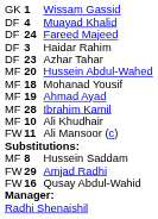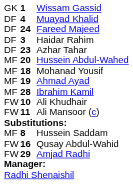 <table style="font-size: 90%" cellspacing="0" cellpadding="0">
 <tr>
 <td colspan="4"></td>
 </tr>
 <tr>
 <th width="25"></th>
 <th width="25"></th>
 </tr>
 <tr>
 <td>GK</td>
 <td><strong>1</strong></td>
 <td> <a href='#'>Wissam Gassid</a></td>
 </tr>
 <tr>
 <td>DF</td>
 <td><strong>4</strong></td>
 <td> <a href='#'>Muayad Khalid</a></td>
 <td></td>
 </tr>
 <tr>
 <td>DF</td>
 <td><strong>24</strong></td>
 <td> <a href='#'>Fareed Majeed</a></td>
 </tr>
 <tr>
 <td>DF</td>
 <td><strong>3</strong></td>
 <td> Haidar Rahim</td>
 </tr>
 <tr>
 <td>DF</td>
 <td><strong>23</strong></td>
 <td> Azhar Tahar</td>
 </tr>
 <tr>
 <td>MF</td>
 <td><strong>20</strong></td>
 <td> <a href='#'>Hussein Abdul-Wahed</a></td>
 </tr>
 <tr>
 <td>MF</td>
 <td><strong>18</strong></td>
 <td> Mohanad Yousif</td>
 <td></td>
 <td></td>
 </tr>
 <tr>
 <td>MF</td>
 <td><strong>19</strong></td>
 <td> <a href='#'>Ahmad Ayad</a></td>
 <td> </td>
 </tr>
 <tr>
 <td>MF</td>
 <td><strong>28</strong></td>
 <td> <a href='#'>Ibrahim Kamil</a></td>
 <td></td>
 <td></td>
 </tr>
 <tr>
-<td>MF</td>
+<td>FW</td>
 <td><strong>10</strong></td>
 <td> Ali Khudhair</td>
 <td></td>
 <td></td>
 </tr>
 <tr>
 <td>FW</td>
 <td><strong>11</strong></td>
 <td> Ali Mansoor (<a href='#'>c</a>)</td>
 <td> </td>
 </tr>
 <tr>
 <td colspan=4><strong>Substitutions:</strong></td>
 </tr>
 <tr>
 <td>MF</td>
 <td><strong>8</strong></td>
 <td> Hussein Saddam</td>
 <td> </td>
 <td></td>
 </tr>
 <tr>
 <td>FW</td>
-<td><strong>29</strong></td>
-<td> <a href='#'>Amjad Radhi</a></td>
+<td><strong>16</strong></td>
+<td> Qusay Abdul-Wahid</td>
 <td></td>
 <td></td>
 </tr>
 <tr>
 <td>FW</td>
-<td><strong>16</strong></td>
-<td> Qusay Abdul-Wahid</td>
+<td><strong>29</strong></td>
+<td> <a href='#'>Amjad Radhi</a></td>
 <td></td>
 <td></td>
 </tr>
 <tr>
 <td colspan=4><strong>Manager:</strong></td>
 </tr>
 <tr>
 <td colspan="4"> <a href='#'>Radhi Shenaishil</a></td>
 </tr>
 </table>
